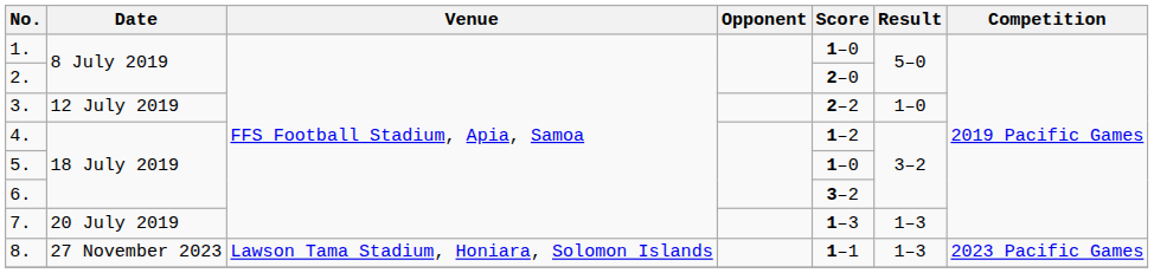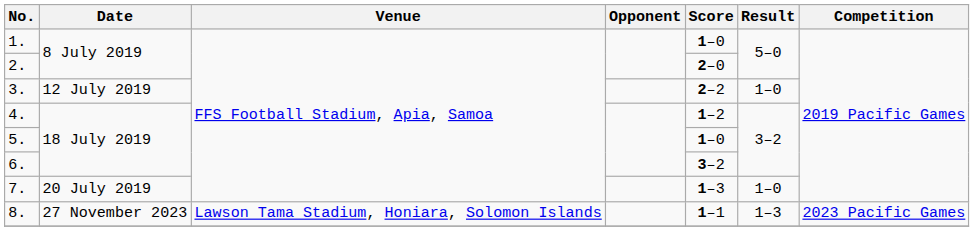 <table class="wikitable">
 <tr>
 <th>No.</th>
 <th>Date</th>
 <th>Venue</th>
 <th>Opponent</th>
 <th>Score</th>
 <th>Result</th>
 <th>Competition</th>
 </tr>
 <tr>
 <td>1.</td>
 <td rowspan=2>8 July 2019</td>
 <td rowspan=7><a href='#'>FFS Football Stadium</a>, <a href='#'>Apia</a>, <a href='#'>Samoa</a></td>
 <td rowspan=2></td>
 <td align=center><strong>1</strong>–0</td>
 <td rowspan=2 align=center>5–0</td>
 <td rowspan=7><a href='#'>2019 Pacific Games</a></td>
 </tr>
 <tr>
 <td>2.</td>
 <td align=center><strong>2</strong>–0</td>
 </tr>
 <tr>
 <td>3.</td>
 <td>12 July 2019</td>
 <td></td>
 <td align=center><strong>2</strong>–2</td>
 <td align=center>1–0</td>
 </tr>
 <tr>
 <td>4.</td>
 <td rowspan=3>18 July 2019</td>
 <td rowspan=3></td>
 <td align=center><strong>1</strong>–2</td>
 <td rowspan=3 align=center>3–2</td>
 </tr>
 <tr>
 <td>5.</td>
 <td align=center><strong>1</strong>–0</td>
 </tr>
 <tr>
 <td>6.</td>
 <td align=center><strong>3</strong>–2</td>
 </tr>
 <tr>
 <td>7.</td>
 <td>20 July 2019</td>
 <td></td>
 <td align=center><strong>1</strong>–3</td>
-<td align=center>1–3</td>
+<td align=center>1–0</td>
 </tr>
 <tr>
 <td>8.</td>
 <td>27 November 2023</td>
 <td><a href='#'>Lawson Tama Stadium</a>, <a href='#'>Honiara</a>, <a href='#'>Solomon Islands</a></td>
 <td></td>
 <td align=center><strong>1</strong>–1</td>
 <td align=center>1–3</td>
 <td><a href='#'>2023 Pacific Games</a></td>
 </tr>
 <tr>
 </tr>
 </table>
